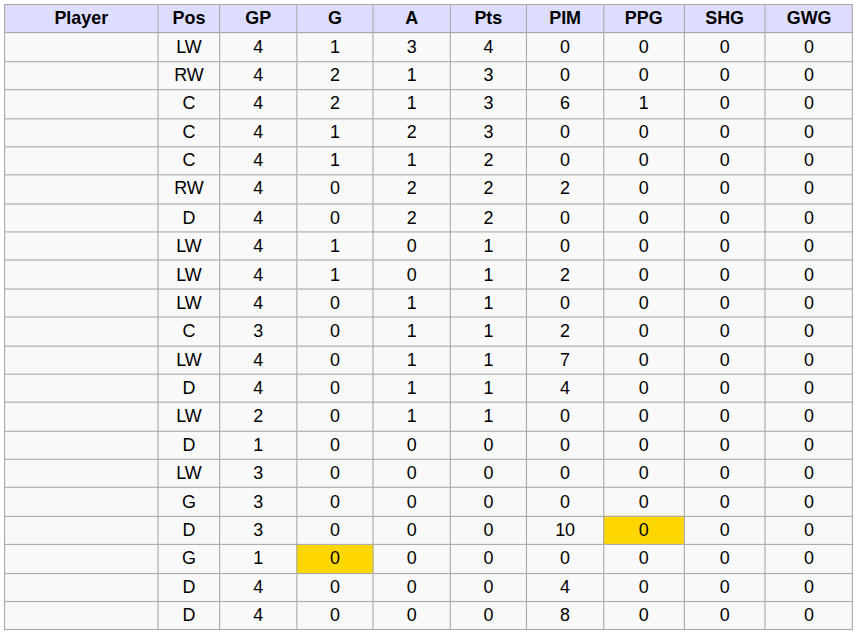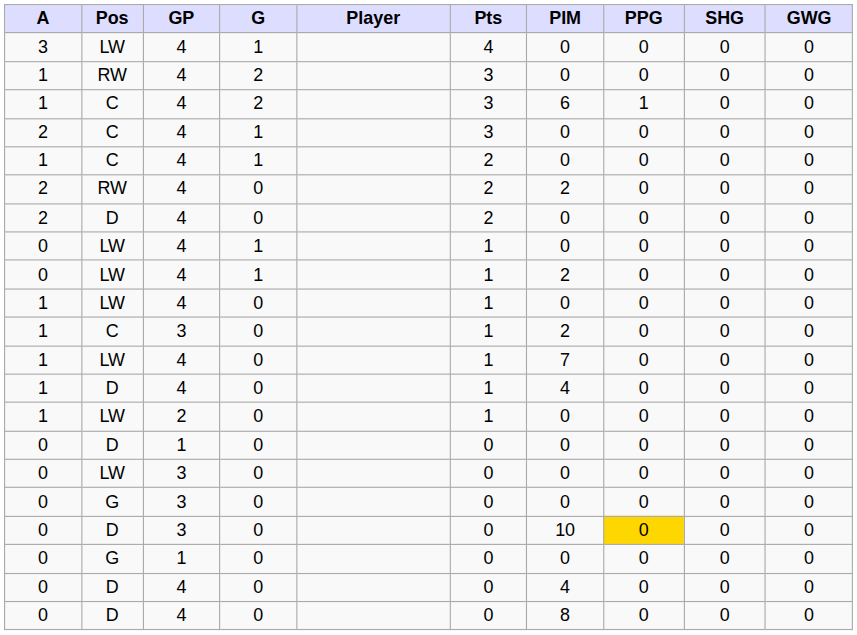 <table style="width:60%;" class="wikitable sortable">
 <tr style="text-align:center;">
-<th style="background:#ddf; width:10%;">Player</th>
+<th style="background:#ddf; width:5%;" title="Assists">A</th>
 <th style="background:#ddf; width:3%;" title="Position">Pos</th>
 <th style="background:#ddf; width:5%;" title="Games played">GP</th>
 <th style="background:#ddf; width:5%;" title="Goals">G</th>
-<th style="background:#ddf; width:5%;" title="Assists">A</th>
+<th style="background:#ddf; width:10%;">Player</th>
 <th style="background:#ddf; width:5%;" title="Points">Pts</th>
 <th style="background:#ddf; width:5%;" title="Penalties in Minutes">PIM</th>
 <th style="background:#ddf; width:5%;" title="Power Play Goals">PPG</th>
 <th style="background:#ddf; width:5%;" title="Short-handed Goals">SHG</th>
 <th style="background:#ddf; width:5%;" title="Game-winning Goals">GWG</th>
 </tr>
 <tr style="text-align:center;">
-<td style="text-align:right;"></td>
+<td>3</td>
 <td>LW</td>
 <td>4</td>
 <td>1</td>
-<td>3</td>
+<td style="text-align:right;"></td>
 <td>4</td>
 <td>0</td>
 <td>0</td>
 <td>0</td>
 <td>0</td>
 </tr>
 <tr style="text-align:center;">
-<td style="text-align:right;"></td>
+<td>1</td>
 <td>RW</td>
 <td>4</td>
 <td>2</td>
-<td>1</td>
+<td style="text-align:right;"></td>
 <td>3</td>
 <td>0</td>
 <td>0</td>
 <td>0</td>
 <td>0</td>
 </tr>
 <tr style="text-align:center;">
-<td style="text-align:right;"></td>
+<td>1</td>
 <td>C</td>
 <td>4</td>
 <td>2</td>
-<td>1</td>
+<td style="text-align:right;"></td>
 <td>3</td>
 <td>6</td>
 <td>1</td>
 <td>0</td>
 <td>0</td>
 </tr>
 <tr style="text-align:center;">
-<td style="text-align:right;"></td>
+<td>2</td>
 <td>C</td>
 <td>4</td>
 <td>1</td>
-<td>2</td>
+<td style="text-align:right;"></td>
 <td>3</td>
 <td>0</td>
 <td>0</td>
 <td>0</td>
 <td>0</td>
 </tr>
 <tr style="text-align:center;">
-<td style="text-align:right;"></td>
+<td>1</td>
 <td>C</td>
 <td>4</td>
 <td>1</td>
-<td>1</td>
+<td style="text-align:right;"></td>
 <td>2</td>
 <td>0</td>
 <td>0</td>
 <td>0</td>
 <td>0</td>
 </tr>
 <tr style="text-align:center;">
-<td style="text-align:right;"></td>
+<td>2</td>
 <td>RW</td>
 <td>4</td>
 <td>0</td>
-<td>2</td>
+<td style="text-align:right;"></td>
 <td>2</td>
 <td>2</td>
 <td>0</td>
 <td>0</td>
 <td>0</td>
 </tr>
 <tr style="text-align:center;">
-<td style="text-align:right;"></td>
+<td>2</td>
 <td>D</td>
 <td>4</td>
 <td>0</td>
-<td>2</td>
+<td style="text-align:right;"></td>
 <td>2</td>
 <td>0</td>
 <td>0</td>
 <td>0</td>
 <td>0</td>
 </tr>
 <tr style="text-align:center;">
-<td style="text-align:right;"></td>
+<td>0</td>
 <td>LW</td>
 <td>4</td>
 <td>1</td>
-<td>0</td>
+<td style="text-align:right;"></td>
 <td>1</td>
 <td>0</td>
 <td>0</td>
 <td>0</td>
 <td>0</td>
 </tr>
 <tr style="text-align:center;">
-<td style="text-align:right;"></td>
+<td>0</td>
 <td>LW</td>
 <td>4</td>
 <td>1</td>
-<td>0</td>
+<td style="text-align:right;"></td>
 <td>1</td>
 <td>2</td>
 <td>0</td>
 <td>0</td>
 <td>0</td>
 </tr>
 <tr style="text-align:center;">
-<td style="text-align:right;"></td>
+<td>1</td>
 <td>LW</td>
 <td>4</td>
 <td>0</td>
-<td>1</td>
+<td style="text-align:right;"></td>
 <td>1</td>
 <td>0</td>
 <td>0</td>
 <td>0</td>
 <td>0</td>
 </tr>
 <tr style="text-align:center;">
-<td style="text-align:right;"></td>
+<td>1</td>
 <td>C</td>
 <td>3</td>
 <td>0</td>
-<td>1</td>
+<td style="text-align:right;"></td>
 <td>1</td>
 <td>2</td>
 <td>0</td>
 <td>0</td>
 <td>0</td>
 </tr>
 <tr style="text-align:center;">
-<td style="text-align:right;"></td>
+<td>1</td>
 <td>LW</td>
 <td>4</td>
 <td>0</td>
-<td>1</td>
+<td style="text-align:right;"></td>
 <td>1</td>
 <td>7</td>
 <td>0</td>
 <td>0</td>
 <td>0</td>
 </tr>
 <tr style="text-align:center;">
-<td style="text-align:right;"></td>
+<td>1</td>
 <td>D</td>
 <td>4</td>
 <td>0</td>
-<td>1</td>
+<td style="text-align:right;"></td>
 <td>1</td>
 <td>4</td>
 <td>0</td>
 <td>0</td>
 <td>0</td>
 </tr>
 <tr style="text-align:center;">
-<td style="text-align:right;"></td>
+<td>1</td>
 <td>LW</td>
 <td>2</td>
 <td>0</td>
-<td>1</td>
+<td style="text-align:right;"></td>
 <td>1</td>
 <td>0</td>
 <td>0</td>
 <td>0</td>
 <td>0</td>
 </tr>
 <tr style="text-align:center;">
-<td style="text-align:right;"></td>
+<td>0</td>
 <td>D</td>
 <td>1</td>
 <td>0</td>
-<td>0</td>
+<td style="text-align:right;"></td>
 <td>0</td>
 <td>0</td>
 <td>0</td>
 <td>0</td>
 <td>0</td>
 </tr>
 <tr style="text-align:center;">
-<td style="text-align:right;"></td>
+<td>0</td>
 <td>LW</td>
 <td>3</td>
 <td>0</td>
-<td>0</td>
+<td style="text-align:right;"></td>
 <td>0</td>
 <td>0</td>
 <td>0</td>
 <td>0</td>
 <td>0</td>
 </tr>
 <tr style="text-align:center;">
-<td style="text-align:right;"></td>
+<td>0</td>
 <td>G</td>
 <td>3</td>
 <td>0</td>
-<td>0</td>
+<td style="text-align:right;"></td>
 <td>0</td>
 <td>0</td>
 <td>0</td>
 <td>0</td>
 <td>0</td>
 </tr>
 <tr style="text-align:center;">
-<td style="text-align:right;"></td>
+<td>0</td>
 <td>D</td>
 <td>3</td>
 <td>0</td>
-<td>0</td>
+<td style="text-align:right;"></td>
 <td>0</td>
 <td>10</td>
 <td style="background: gold;">0</td>
 <td>0</td>
 <td>0</td>
 </tr>
 <tr style="text-align:center;">
-<td style="text-align:right;"></td>
+<td>0</td>
 <td>G</td>
 <td>1</td>
-<td style="background: gold;">0</td>
 <td>0</td>
+<td style="text-align:right;"></td>
 <td>0</td>
 <td>0</td>
 <td>0</td>
 <td>0</td>
 <td>0</td>
 </tr>
 <tr style="text-align:center;">
-<td style="text-align:right;"></td>
+<td>0</td>
 <td>D</td>
 <td>4</td>
 <td>0</td>
-<td>0</td>
+<td style="text-align:right;"></td>
 <td>0</td>
 <td>4</td>
 <td>0</td>
 <td>0</td>
 <td>0</td>
 </tr>
 <tr style="text-align:center;">
-<td style="text-align:right;"></td>
+<td>0</td>
 <td>D</td>
 <td>4</td>
 <td>0</td>
-<td>0</td>
+<td style="text-align:right;"></td>
 <td>0</td>
 <td>8</td>
 <td>0</td>
 <td>0</td>
 <td>0</td>
 </tr>
 </table>
